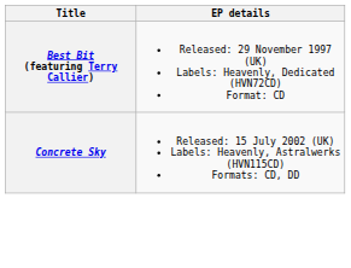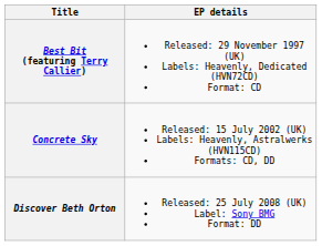 <table class="wikitable plainrowheaders" style="text-align:center;">
 <tr>
 <th scope="col" style="width:13em;">Title</th>
 <th scope="col" style="width:21em;">EP details</th>
 </tr>
 <tr>
 <th scope="row"><em><a href='#'>Best Bit</a></em><br><span>(featuring <a href='#'>Terry Callier</a>)</span></th>
 <td><br><ul><li>Released: 29 November 1997 <span>(UK)</span></li><li>Labels: Heavenly, Dedicated <span>(HVN72CD)</span></li><li>Format: CD</li></ul></td>
 </tr>
 <tr>
 <th scope="row"><em><a href='#'>Concrete Sky</a></em></th>
 <td><br><ul><li>Released: 15 July 2002 <span>(UK)</span></li><li>Labels: Heavenly, Astralwerks <span>(HVN115CD)</span></li><li>Formats: CD, DD</li></ul></td>
 </tr>
+<tr>
+<th scope="row"><em>Discover Beth Orton</em></th>
+<td><br><ul><li>Released: 25 July 2008 <span>(UK)</span></li><li>Label: <a href='#'>Sony BMG</a></li><li>Format: DD</li></ul></td>
+</tr>
 </table>
